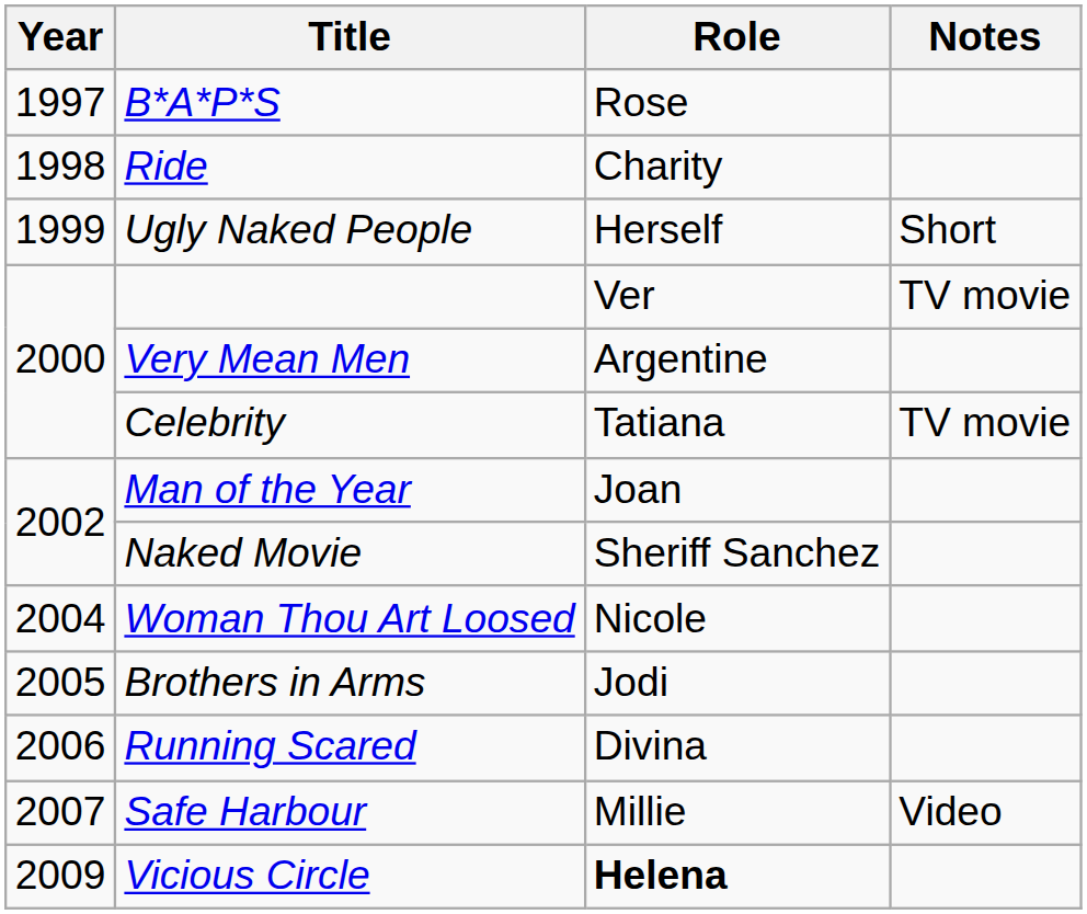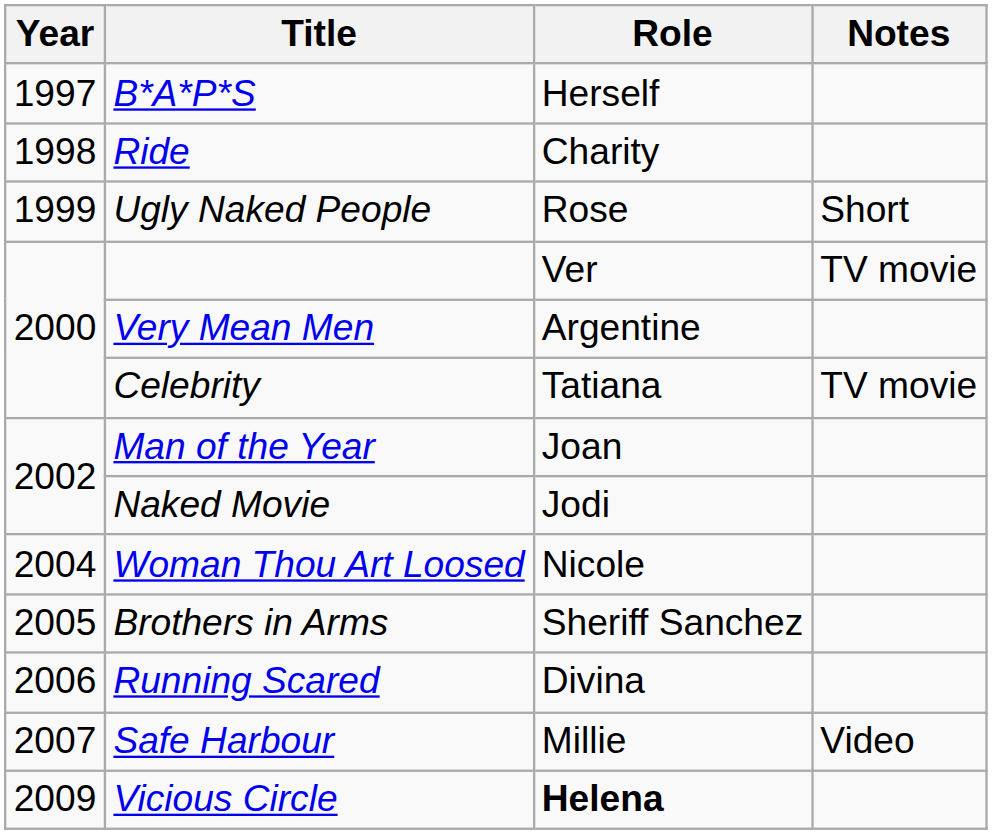 <table class="wikitable sortable">
 <tr>
 <th>Year</th>
 <th>Title</th>
 <th>Role</th>
 <th class="unsortable">Notes</th>
 </tr>
 <tr>
 <td>1997</td>
 <td><em><a href='#'>B*A*P*S</a></em></td>
-<td>Rose</td>
+<td>Herself</td>
 <td></td>
 </tr>
 <tr>
 <td>1998</td>
 <td><em><a href='#'>Ride</a></em></td>
 <td>Charity</td>
 <td></td>
 </tr>
 <tr>
 <td>1999</td>
 <td><em>Ugly Naked People</em></td>
-<td>Herself</td>
+<td>Rose</td>
 <td>Short</td>
 </tr>
 <tr>
 <td rowspan="3">2000</td>
 <td><em></em></td>
 <td>Ver</td>
 <td>TV movie</td>
 </tr>
 <tr>
 <td><em><a href='#'>Very Mean Men</a></em></td>
 <td>Argentine</td>
 <td></td>
 </tr>
 <tr>
 <td><em>Celebrity</em></td>
 <td>Tatiana</td>
 <td>TV movie</td>
 </tr>
 <tr>
 <td rowspan="2">2002</td>
 <td><em><a href='#'>Man of the Year</a></em></td>
 <td>Joan</td>
 <td></td>
 </tr>
 <tr>
 <td><em>Naked Movie</em></td>
-<td>Sheriff Sanchez</td>
+<td>Jodi</td>
 <td></td>
 </tr>
 <tr>
 <td>2004</td>
 <td><em><a href='#'>Woman Thou Art Loosed</a></em></td>
 <td>Nicole</td>
 <td></td>
 </tr>
 <tr>
 <td>2005</td>
 <td><em>Brothers in Arms</em></td>
-<td>Jodi</td>
+<td>Sheriff Sanchez</td>
 <td></td>
 </tr>
 <tr>
 <td>2006</td>
 <td><em><a href='#'>Running Scared</a></em></td>
 <td>Divina</td>
 <td></td>
 </tr>
 <tr>
 <td>2007</td>
 <td><em><a href='#'>Safe Harbour</a></em></td>
 <td>Millie</td>
 <td>Video</td>
 </tr>
 <tr>
 <td>2009</td>
 <td><em><a href='#'>Vicious Circle</a></em></td>
 <td><strong>Helena</strong></td>
 <td></td>
 </tr>
 </table>
